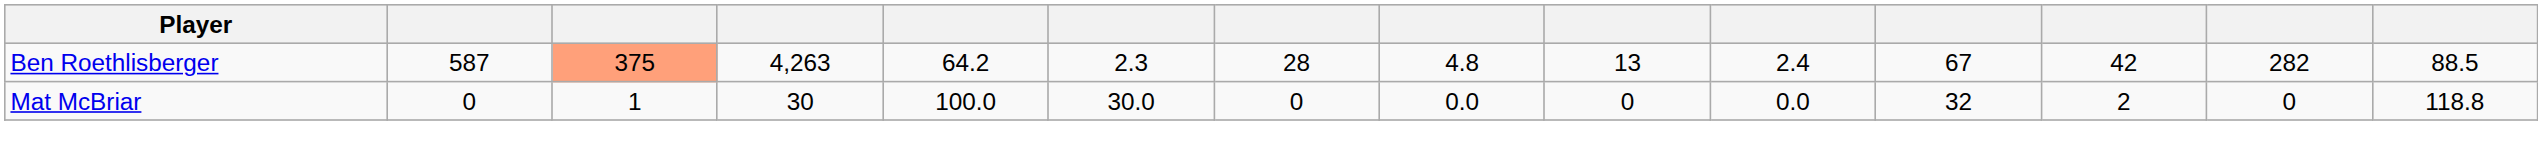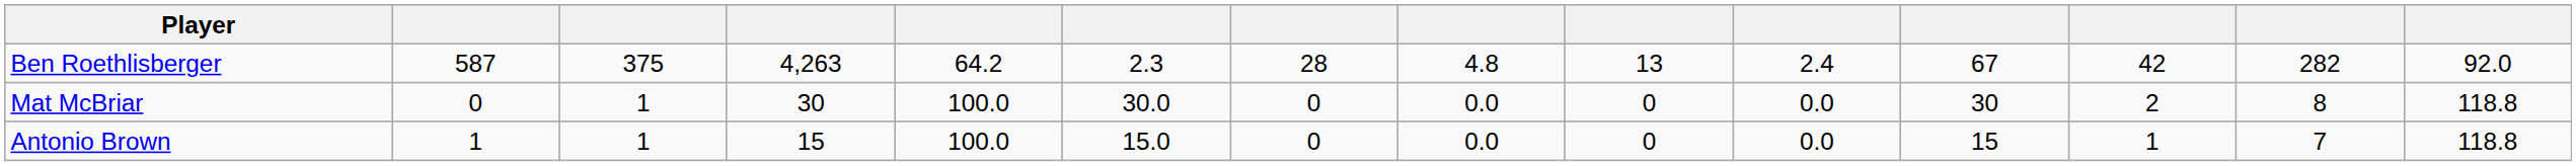 <table class="wikitable" style="text-align:center; width:100%; font-size:95%;">
 <tr>
 <th width="15%">Player</th>
 <th width="6.5%"></th>
 <th width="6.5%"></th>
 <th width="6.5%"></th>
 <th width="6.5%"></th>
 <th width="6.5%"></th>
 <th width="6.5%"></th>
 <th width="6.5%"></th>
 <th width="6.5%"></th>
 <th width="6.5%"></th>
 <th width="6.5%"></th>
 <th width="6.5%"></th>
 <th width="6.5%"></th>
 <th width="6.5%"></th>
 </tr>
 <tr>
 <td align=left><a href='#'>Ben Roethlisberger</a></td>
 <td>587</td>
-<td style="background: lightsalmon;">375</td>
+<td>375</td>
 <td>4,263</td>
 <td>64.2</td>
 <td>2.3</td>
 <td>28</td>
 <td>4.8</td>
 <td>13</td>
 <td>2.4</td>
 <td>67</td>
 <td>42</td>
 <td>282</td>
-<td>88.5</td>
+<td>92.0</td>
 </tr>
 <tr>
 <td align=left><a href='#'>Mat McBriar</a></td>
 <td>0</td>
 <td>1</td>
 <td>30</td>
 <td>100.0</td>
 <td>30.0</td>
 <td>0</td>
 <td>0.0</td>
 <td>0</td>
 <td>0.0</td>
-<td>32</td>
+<td>30</td>
 <td>2</td>
+<td>8</td>
+<td>118.8</td>
+</tr>
+<tr>
+<td align=left><a href='#'>Antonio Brown</a></td>
+<td>1</td>
+<td>1</td>
+<td>15</td>
+<td>100.0</td>
+<td>15.0</td>
 <td>0</td>
+<td>0.0</td>
+<td>0</td>
+<td>0.0</td>
+<td>15</td>
+<td>1</td>
+<td>7</td>
 <td>118.8</td>
 </tr>
 </table>
